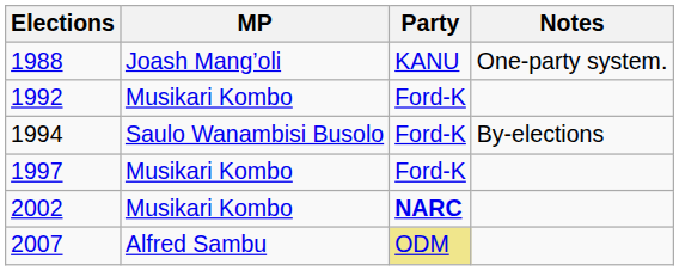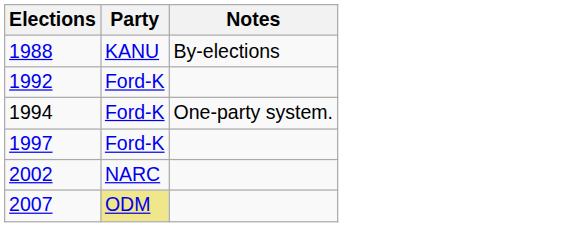 <table class="wikitable">
 <tr>
 <th>Elections</th>
-<th>MP </th>
 <th>Party</th>
 <th>Notes</th>
 </tr>
 <tr>
 <td><a href='#'>1988</a></td>
-<td><a href='#'>Joash Mang’oli</a></td>
 <td><a href='#'>KANU</a></td>
-<td>One-party system.</td>
+<td>By-elections</td>
 </tr>
 <tr>
 <td><a href='#'>1992</a></td>
-<td><a href='#'>Musikari Kombo</a></td>
 <td><a href='#'>Ford-K</a></td>
 <td></td>
 </tr>
 <tr>
 <td>1994</td>
-<td><a href='#'>Saulo Wanambisi Busolo</a></td>
 <td><a href='#'>Ford-K</a></td>
-<td>By-elections</td>
+<td>One-party system.</td>
 </tr>
 <tr>
 <td><a href='#'>1997</a></td>
-<td><a href='#'>Musikari Kombo</a></td>
 <td><a href='#'>Ford-K</a></td>
 <td></td>
 </tr>
 <tr>
 <td><a href='#'>2002</a></td>
-<td><a href='#'>Musikari Kombo</a></td>
-<td><strong><a href='#'>NARC</a></strong></td>
+<td><a href='#'>NARC</a></td>
 <td></td>
 </tr>
 <tr>
 <td><a href='#'>2007</a></td>
-<td><a href='#'>Alfred Sambu</a></td>
 <td style="background: khaki;"><a href='#'>ODM</a></td>
 <td></td>
 </tr>
 </table>
